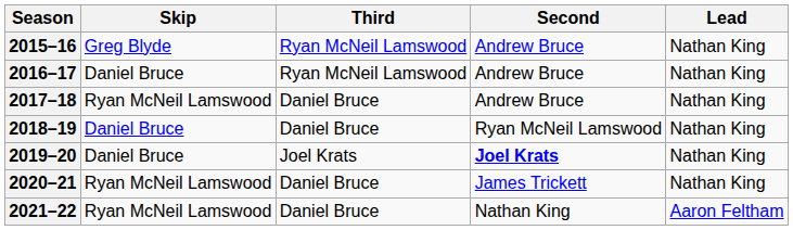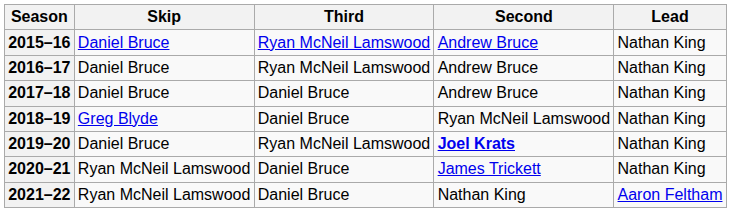 <table class="wikitable">
 <tr>
 <th scope="col">Season</th>
 <th scope="col">Skip</th>
 <th scope="col">Third</th>
 <th scope="col">Second</th>
 <th scope="col">Lead</th>
 </tr>
 <tr>
 <th scope="row">2015–16</th>
-<td><a href='#'>Greg Blyde</a></td>
+<td><a href='#'>Daniel Bruce</a></td>
 <td><a href='#'>Ryan McNeil Lamswood</a></td>
 <td><a href='#'>Andrew Bruce</a></td>
 <td>Nathan King</td>
 </tr>
 <tr>
 <th scope="row">2016–17</th>
 <td>Daniel Bruce</td>
 <td>Ryan McNeil Lamswood</td>
 <td>Andrew Bruce</td>
 <td>Nathan King</td>
 </tr>
 <tr>
 <th scope="row">2017–18</th>
-<td>Ryan McNeil Lamswood</td>
+<td>Daniel Bruce</td>
 <td>Daniel Bruce</td>
 <td>Andrew Bruce</td>
 <td>Nathan King</td>
 </tr>
 <tr>
 <th scope="row">2018–19</th>
-<td><a href='#'>Daniel Bruce</a></td>
+<td><a href='#'>Greg Blyde</a></td>
 <td>Daniel Bruce</td>
 <td>Ryan McNeil Lamswood</td>
 <td>Nathan King</td>
 </tr>
 <tr>
 <th scope="row">2019–20</th>
 <td>Daniel Bruce</td>
-<td>Joel Krats</td>
+<td>Ryan McNeil Lamswood</td>
 <td><strong><a href='#'>Joel Krats</a></strong></td>
 <td>Nathan King</td>
 </tr>
 <tr>
 <th scope="row">2020–21</th>
 <td>Ryan McNeil Lamswood</td>
 <td>Daniel Bruce</td>
 <td><a href='#'>James Trickett</a></td>
 <td>Nathan King</td>
 </tr>
 <tr>
 <th scope="row">2021–22</th>
 <td>Ryan McNeil Lamswood</td>
 <td>Daniel Bruce</td>
 <td>Nathan King</td>
 <td><a href='#'>Aaron Feltham</a></td>
 </tr>
 </table>
